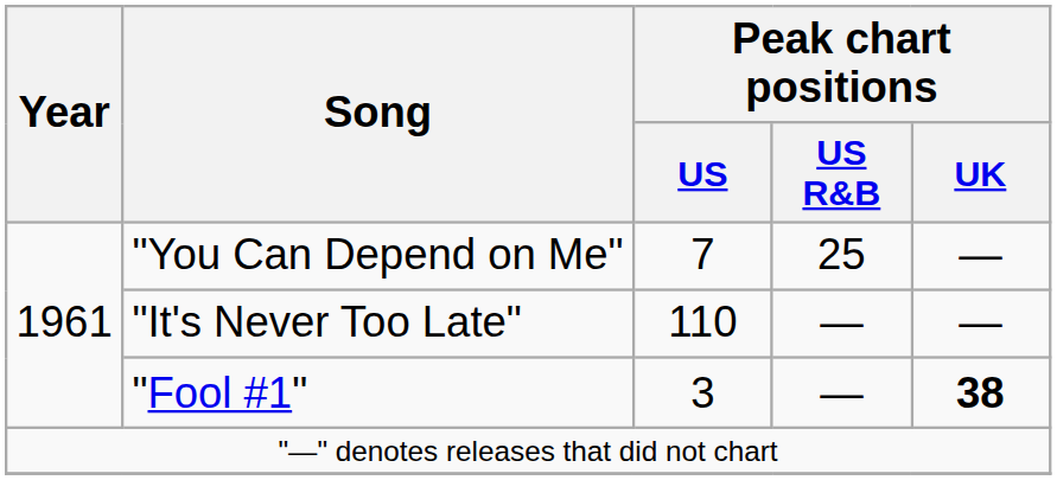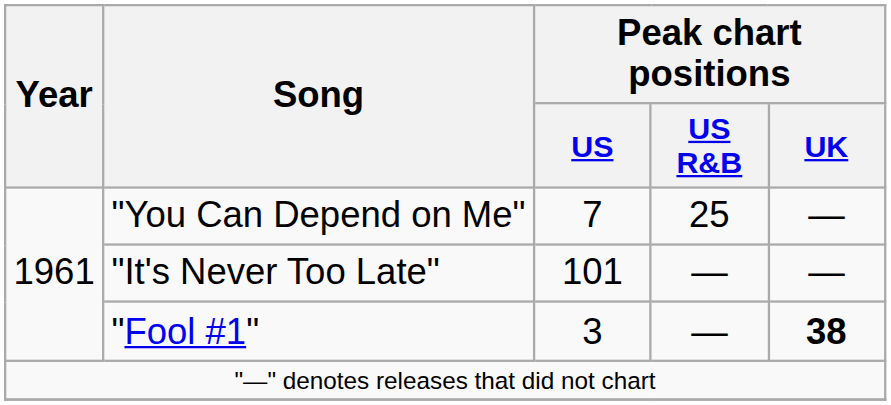 <table class="wikitable" style="text-align:center;">
 <tr>
 <th rowspan="2">Year</th>
 <th rowspan="2">Song</th>
 <th colspan="3">Peak chart positions</th>
 </tr>
 <tr style="font-size:smaller;">
 <th width="45"><a href='#'>US</a><br></th>
 <th width="45"><a href='#'>US R&B</a><br></th>
 <th width="45"><a href='#'>UK</a><br></th>
 </tr>
 <tr>
 <td rowspan="3">1961</td>
 <td align="left">"You Can Depend on Me"</td>
 <td>7</td>
 <td>25</td>
 <td>—</td>
 </tr>
 <tr>
 <td align="left">"It's Never Too Late"</td>
-<td>110</td>
+<td>101</td>
 <td>—</td>
 <td>—</td>
 </tr>
 <tr>
 <td align="left">"<a href='#'>Fool #1</a>"</td>
 <td>3</td>
 <td>—</td>
 <td><strong>38</strong></td>
 </tr>
 <tr>
 <td align="center" colspan="5" style="font-size: 8pt">"—" denotes releases that did not chart</td>
 </tr>
 <tr>
 </tr>
 </table>
